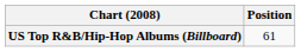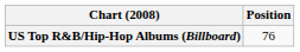 <table class="wikitable plainrowheaders" style="text-align:center">
 <tr>
 <th scope="col">Chart (2008)</th>
 <th scope="col">Position</th>
 </tr>
 <tr>
 <th scope="row">US Top R&B/Hip-Hop Albums (<em>Billboard</em>)</th>
-<td>61</td>
+<td>76</td>
 </tr>
 </table>
